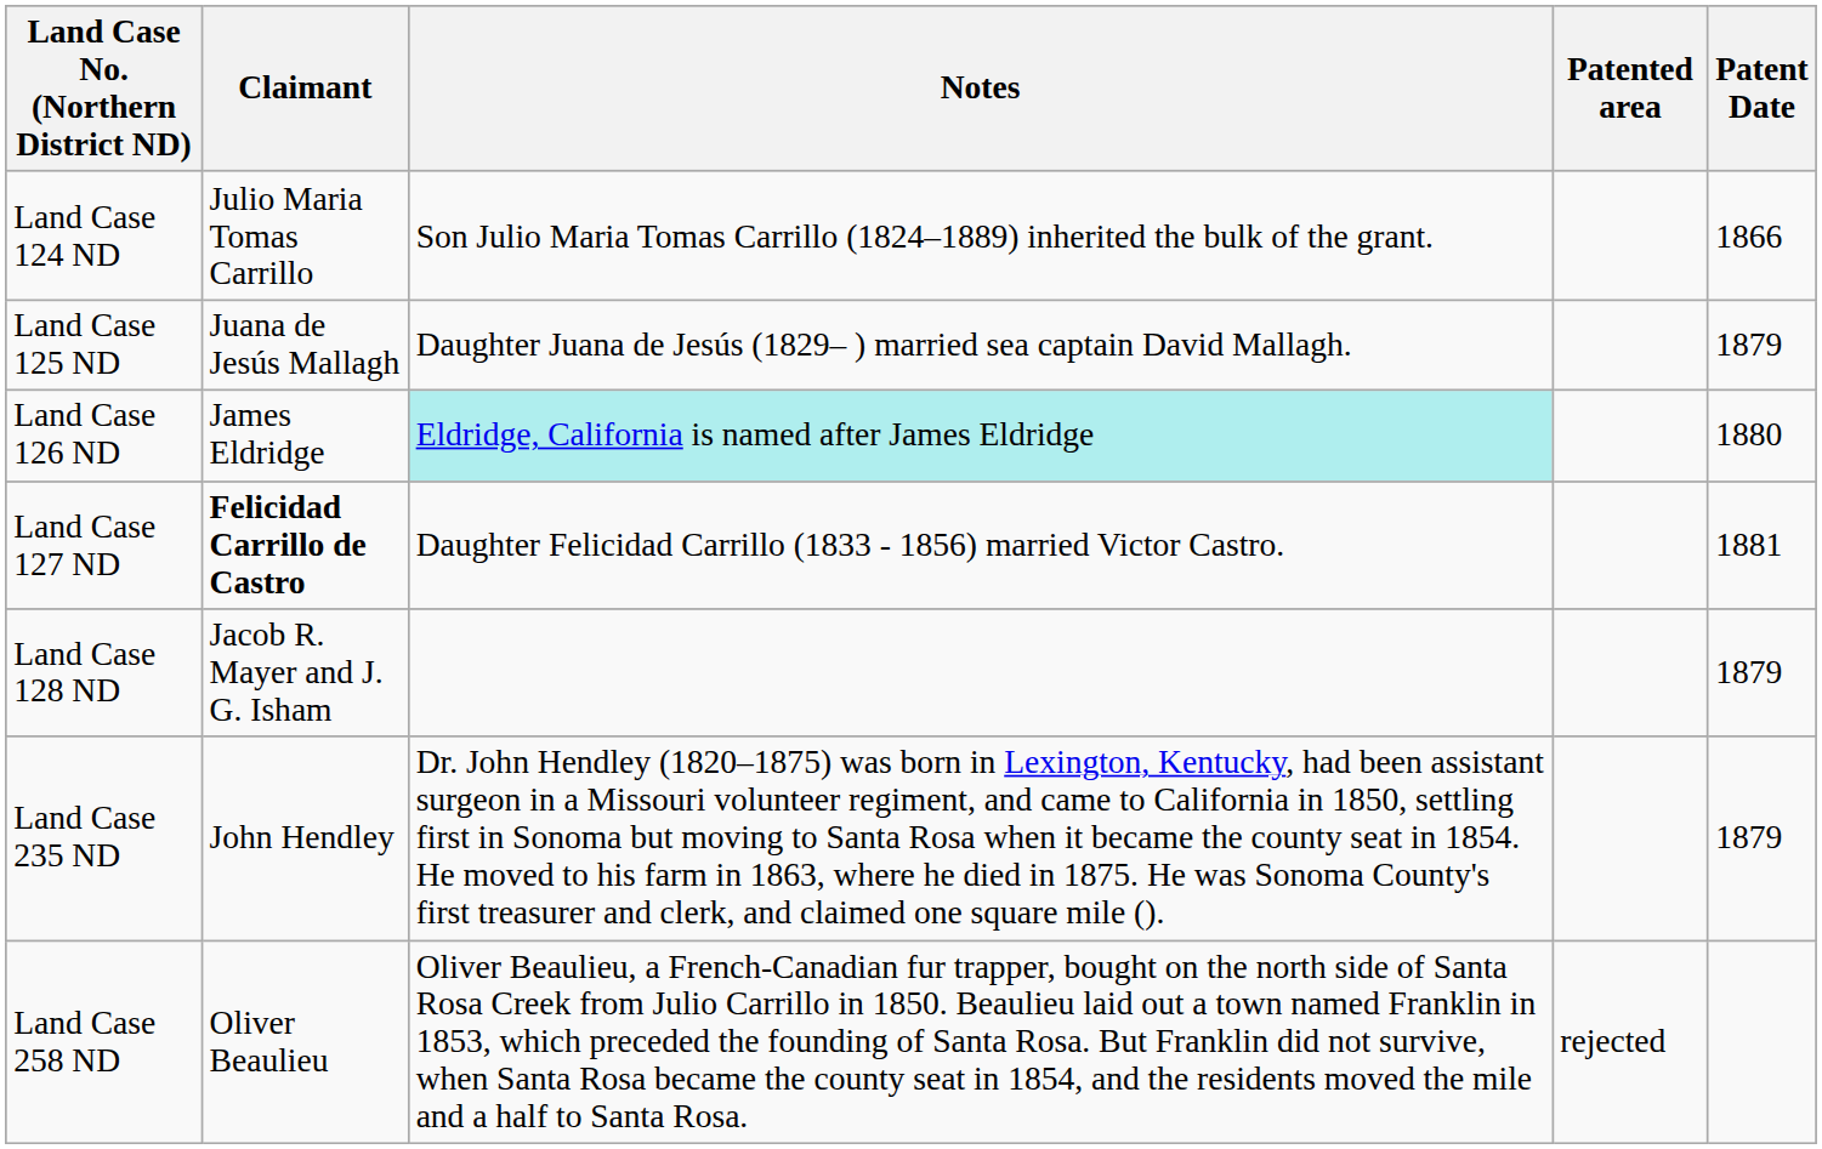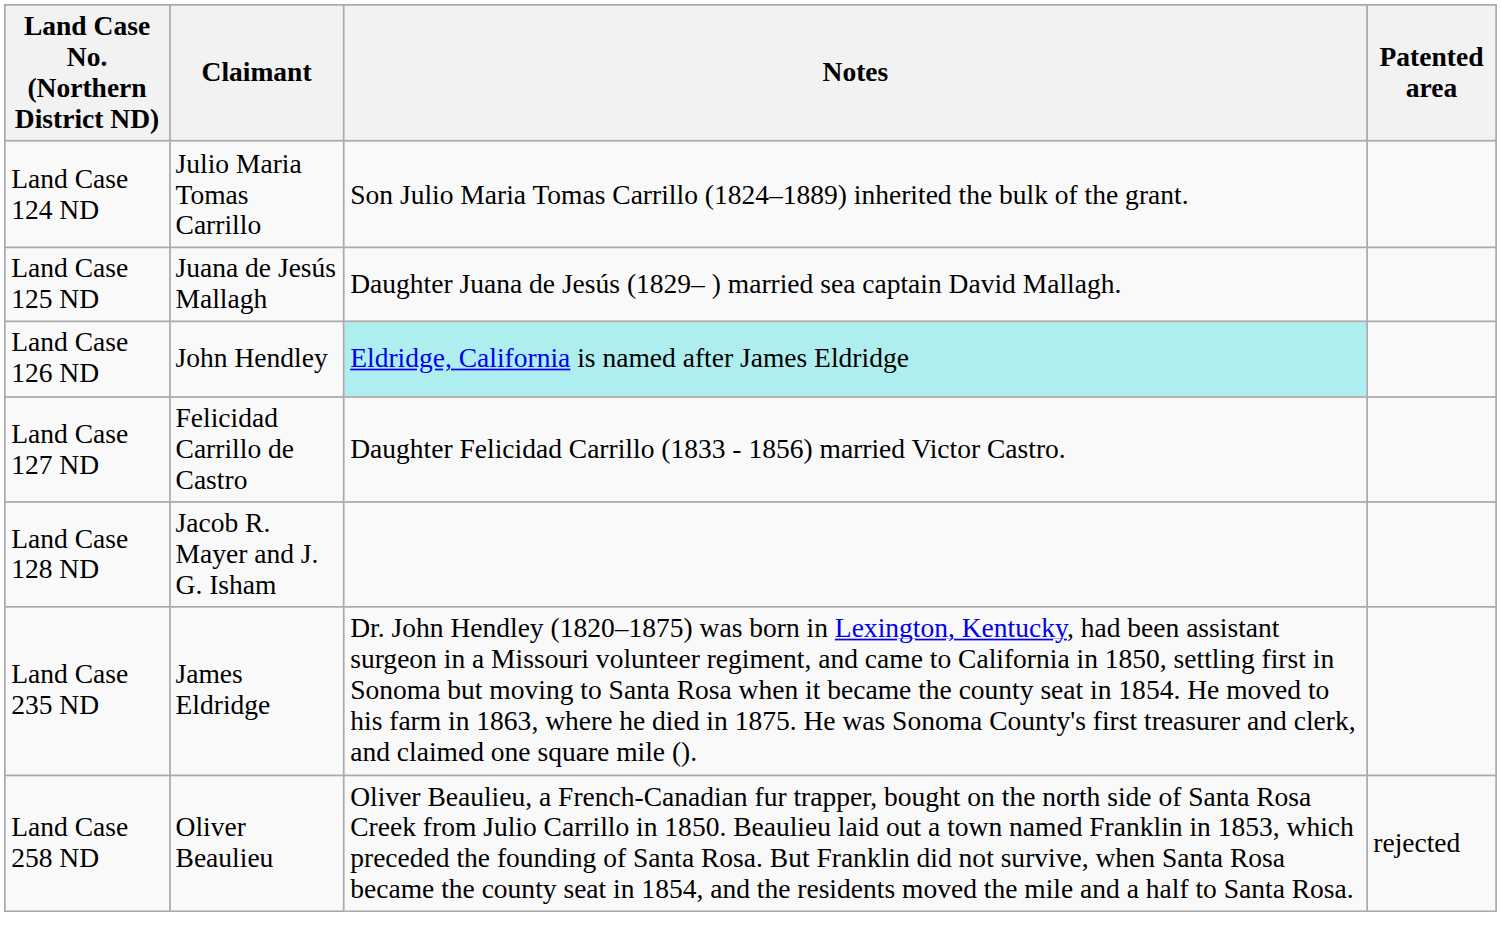 <table class="wikitable">
 <tr>
 <th>Land Case No.<br>(Northern District ND)</th>
 <th>Claimant</th>
 <th>Notes</th>
 <th>Patented area</th>
-<th>Patent<br>Date</th>
 </tr>
 <tr>
 <td>Land Case 124 ND</td>
 <td>Julio Maria Tomas Carrillo</td>
 <td>Son Julio Maria Tomas Carrillo (1824–1889) inherited the bulk of the grant.</td>
 <td></td>
-<td>1866</td>
 </tr>
 <tr>
 <td>Land Case 125 ND</td>
 <td>Juana de Jesús Mallagh</td>
 <td>Daughter Juana de Jesús (1829– ) married sea captain David Mallagh.</td>
 <td></td>
-<td>1879</td>
 </tr>
 <tr>
 <td>Land Case 126 ND</td>
-<td>James Eldridge</td>
+<td>John Hendley</td>
 <td style="background: paleturquoise;"><a href='#'>Eldridge, California</a> is named after James Eldridge</td>
 <td></td>
-<td>1880</td>
 </tr>
 <tr>
 <td>Land Case 127 ND</td>
-<td><strong>Felicidad Carrillo de Castro</strong></td>
+<td>Felicidad Carrillo de Castro</td>
 <td>Daughter Felicidad Carrillo (1833 - 1856) married Victor Castro.</td>
 <td></td>
-<td>1881</td>
 </tr>
 <tr>
 <td>Land Case 128 ND</td>
 <td>Jacob R. Mayer and J. G. Isham</td>
 <td></td>
 <td></td>
-<td>1879</td>
 </tr>
 <tr>
 <td>Land Case 235 ND</td>
-<td>John Hendley</td>
+<td>James Eldridge</td>
 <td>Dr. John Hendley (1820–1875) was born in <a href='#'>Lexington, Kentucky</a>, had been assistant surgeon in a Missouri volunteer regiment, and came to California in 1850, settling first in Sonoma but moving to Santa Rosa when it became the county seat in 1854. He moved to his farm in 1863, where he died in 1875. He was Sonoma County's first treasurer and clerk, and claimed one square mile ().</td>
 <td></td>
-<td>1879</td>
 </tr>
 <tr>
 <td>Land Case 258 ND</td>
 <td>Oliver Beaulieu</td>
 <td>Oliver Beaulieu, a French-Canadian fur trapper, bought  on the north side of  Santa Rosa Creek from Julio Carrillo in 1850. Beaulieu laid out a town named Franklin in 1853, which preceded the founding of Santa Rosa. But Franklin did not survive, when Santa Rosa became the county seat in 1854, and the residents moved the mile and a half to Santa Rosa.</td>
 <td>rejected</td>
-<td></td>
 </tr>
 </table>
